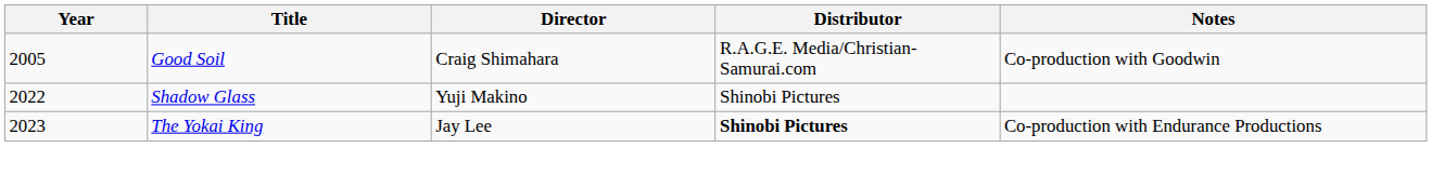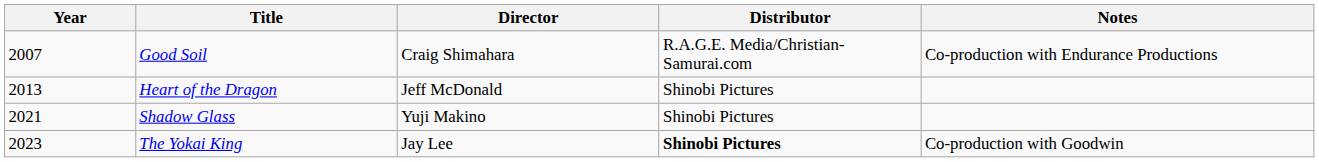 <table class="wikitable sortable">
 <tr>
 <th width="10%">Year</th>
 <th width="20%">Title</th>
 <th width="20%">Director</th>
 <th width="20%">Distributor</th>
 <th width="30%">Notes</th>
 </tr>
 <tr>
-<td>2005</td>
+<td>2007</td>
 <td><em><a href='#'>Good Soil</a></em> </td>
 <td>Craig Shimahara</td>
 <td>R.A.G.E. Media/Christian-Samurai.com</td>
-<td>Co-production with Goodwin</td>
+<td>Co-production with Endurance Productions</td>
 </tr>
 <tr>
-<td>2022</td>
+<td>2013</td>
+<td><em><a href='#'>Heart of the Dragon</a></em></td>
+<td>Jeff McDonald</td>
+<td>Shinobi Pictures</td>
+<td></td>
+</tr>
+<tr>
+<td>2021</td>
 <td><em><a href='#'>Shadow Glass</a></em></td>
 <td>Yuji Makino</td>
 <td>Shinobi Pictures</td>
 <td></td>
 </tr>
 <tr>
 <td>2023</td>
 <td><em><a href='#'>The Yokai King</a></em></td>
 <td>Jay Lee</td>
 <td><strong>Shinobi Pictures</strong></td>
-<td>Co-production with Endurance Productions</td>
+<td>Co-production with Goodwin</td>
 </tr>
 </table>
